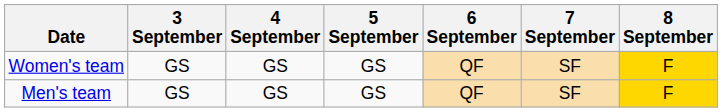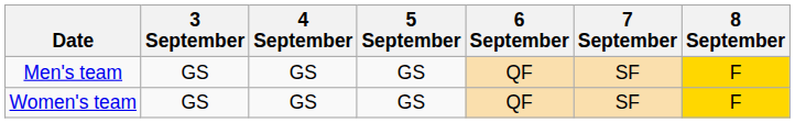 <table class="wikitable" style="text-align: center;">
 <tr valign="bottom">
 <th>Date</th>
 <th>3<br>September</th>
 <th>4<br>September</th>
 <th>5<br>September</th>
 <th>6<br>September</th>
 <th>7<br>September</th>
 <th>8<br>September</th>
 </tr>
 <tr>
+<td><a href='#'>Men's team</a></td>
+<td>GS</td>
+<td>GS</td>
+<td>GS</td>
+<td style="background: #FADFAD">QF</td>
+<td style="background: #FADFAD">SF</td>
+<td style="background: #FFD700">F</td>
+</tr>
+<tr>
 <td><a href='#'>Women's team</a></td>
 <td>GS</td>
 <td>GS</td>
 <td>GS</td>
 <td style="background: #FADFAD">QF</td>
 <td style="background: #FADFAD">SF</td>
 <td style="background: #FFD700">F</td>
 </tr>
-<tr>
-<td><a href='#'>Men's team</a></td>
-<td>GS</td>
-<td>GS</td>
-<td>GS</td>
-<td style="background: #FADFAD">QF</td>
-<td style="background: #FADFAD">SF</td>
-<td style="background: #FFD700">F</td>
-</tr>
 </table>
